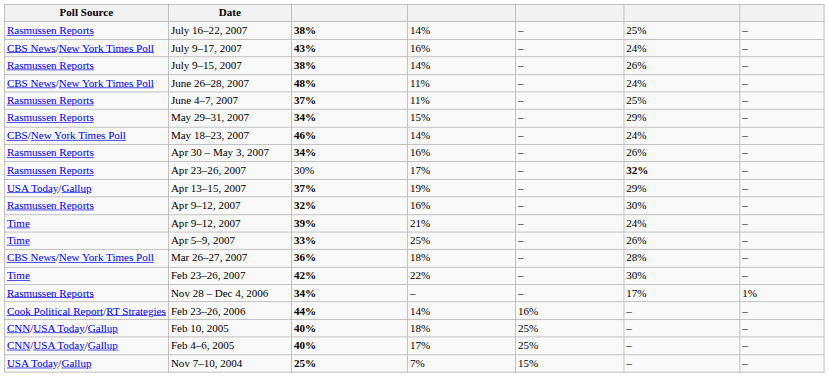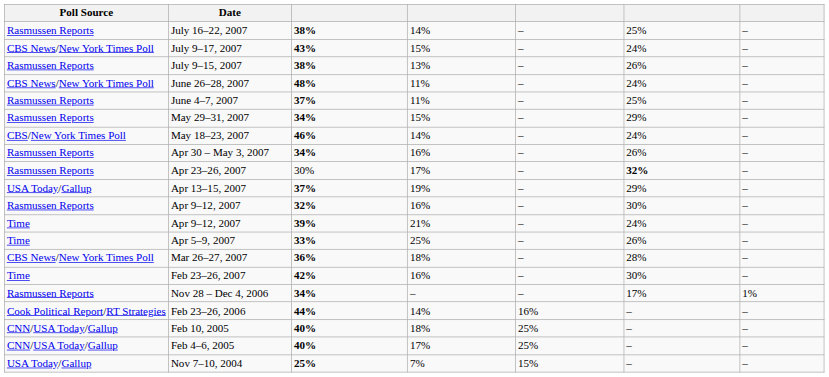 <table class="wikitable sortable">
 <tr>
 <th width="20%">Poll Source</th>
 <th width="15%">Date</th>
 <th></th>
 <th></th>
 <th></th>
 <th></th>
 <th></th>
 </tr>
 <tr>
 <td><a href='#'>Rasmussen Reports</a></td>
 <td>July 16–22, 2007</td>
 <td><strong>38%</strong></td>
 <td>14%</td>
 <td>–</td>
 <td>25%</td>
 <td>–</td>
 </tr>
 <tr>
 <td><a href='#'>CBS News</a>/<a href='#'>New York Times Poll</a></td>
 <td>July 9–17, 2007</td>
 <td><strong>43%</strong></td>
-<td>16%</td>
+<td>15%</td>
 <td>–</td>
 <td>24%</td>
 <td>–</td>
 </tr>
 <tr>
 <td><a href='#'>Rasmussen Reports</a></td>
 <td>July 9–15, 2007</td>
 <td><strong>38%</strong></td>
-<td>14%</td>
+<td>13%</td>
 <td>–</td>
 <td>26%</td>
 <td>–</td>
 </tr>
 <tr>
 <td><a href='#'>CBS News</a>/<a href='#'>New York Times Poll</a></td>
 <td>June 26–28, 2007</td>
 <td><strong>48%</strong></td>
 <td>11%</td>
 <td>–</td>
 <td>24%</td>
 <td>–</td>
 </tr>
 <tr>
 <td><a href='#'>Rasmussen Reports</a></td>
 <td>June 4–7, 2007</td>
 <td><strong>37%</strong></td>
 <td>11%</td>
 <td>–</td>
 <td>25%</td>
 <td>–</td>
 </tr>
 <tr>
 <td><a href='#'>Rasmussen Reports</a></td>
 <td>May 29–31, 2007</td>
 <td><strong>34%</strong></td>
 <td>15%</td>
 <td>–</td>
 <td>29%</td>
 <td>–</td>
 </tr>
 <tr>
 <td><a href='#'>CBS</a>/<a href='#'>New York Times Poll</a></td>
 <td>May 18–23, 2007</td>
 <td><strong>46%</strong></td>
 <td>14%</td>
 <td>–</td>
 <td>24%</td>
 <td>–</td>
 </tr>
 <tr>
 <td><a href='#'>Rasmussen Reports</a></td>
 <td>Apr 30 – May 3, 2007</td>
 <td><strong>34%</strong></td>
 <td>16%</td>
 <td>–</td>
 <td>26%</td>
 <td>–</td>
 </tr>
 <tr>
 <td><a href='#'>Rasmussen Reports</a></td>
 <td>Apr 23–26, 2007</td>
 <td>30%</td>
 <td>17%</td>
 <td>–</td>
 <td><strong>32%</strong></td>
 <td>–</td>
 </tr>
 <tr>
 <td><a href='#'>USA Today</a>/<a href='#'>Gallup</a></td>
 <td>Apr 13–15, 2007</td>
 <td><strong>37%</strong></td>
 <td>19%</td>
 <td>–</td>
 <td>29%</td>
 <td>–</td>
 </tr>
 <tr>
 <td><a href='#'>Rasmussen Reports</a></td>
 <td>Apr 9–12, 2007</td>
 <td><strong>32%</strong></td>
 <td>16%</td>
 <td>–</td>
 <td>30%</td>
 <td>–</td>
 </tr>
 <tr>
 <td><a href='#'>Time</a></td>
 <td>Apr 9–12, 2007</td>
 <td><strong>39%</strong></td>
 <td>21%</td>
 <td>–</td>
 <td>24%</td>
 <td>–</td>
 </tr>
 <tr>
 <td><a href='#'>Time</a></td>
 <td>Apr 5–9, 2007</td>
 <td><strong>33%</strong></td>
 <td>25%</td>
 <td>–</td>
 <td>26%</td>
 <td>–</td>
 </tr>
 <tr>
 <td><a href='#'>CBS News</a>/<a href='#'>New York Times Poll</a></td>
 <td>Mar 26–27, 2007</td>
 <td><strong>36%</strong></td>
 <td>18%</td>
 <td>–</td>
 <td>28%</td>
 <td>–</td>
 </tr>
 <tr>
 <td><a href='#'>Time</a></td>
 <td>Feb 23–26, 2007</td>
 <td><strong>42%</strong></td>
-<td>22%</td>
+<td>16%</td>
 <td>–</td>
 <td>30%</td>
 <td>–</td>
 </tr>
 <tr>
 <td><a href='#'>Rasmussen Reports</a></td>
 <td>Nov 28 – Dec 4, 2006</td>
 <td><strong>34%</strong></td>
 <td>–</td>
 <td>–</td>
 <td>17%</td>
 <td>1%</td>
 </tr>
 <tr>
 <td><a href='#'>Cook Political Report</a>/<a href='#'>RT Strategies</a></td>
 <td>Feb 23–26, 2006</td>
 <td><strong>44%</strong></td>
 <td>14%</td>
 <td>16%</td>
 <td>–</td>
 <td>–</td>
 </tr>
 <tr>
 <td><a href='#'>CNN</a>/<a href='#'>USA Today</a>/<a href='#'>Gallup</a></td>
 <td>Feb 10, 2005</td>
 <td><strong>40%</strong></td>
 <td>18%</td>
 <td>25%</td>
 <td>–</td>
 <td>–</td>
 </tr>
 <tr>
 <td><a href='#'>CNN</a>/<a href='#'>USA Today</a>/<a href='#'>Gallup</a></td>
 <td>Feb 4–6, 2005</td>
 <td><strong>40%</strong></td>
 <td>17%</td>
 <td>25%</td>
 <td>–</td>
 <td>–</td>
 </tr>
 <tr>
 <td><a href='#'>USA Today</a>/<a href='#'>Gallup</a></td>
 <td>Nov 7–10, 2004</td>
 <td><strong>25%</strong></td>
 <td>7%</td>
 <td>15%</td>
 <td>–</td>
 <td>–</td>
 </tr>
 </table>
